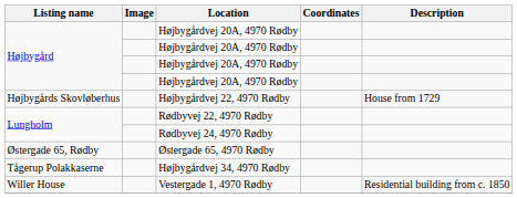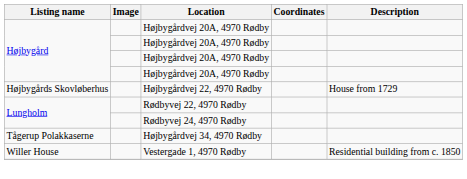 <table class="wikitable sortable">
 <tr>
 <th>Listing name</th>
 <th>Image</th>
 <th>Location</th>
 <th>Coordinates</th>
 <th>Description</th>
 </tr>
 <tr>
 <td rowspan="4"><a href='#'>Højbygård</a></td>
 <td></td>
 <td>Højbygårdvej 20A, 4970 Rødby</td>
 <td></td>
 <td></td>
 </tr>
 <tr>
 <td></td>
 <td>Højbygårdvej 20A, 4970 Rødby</td>
 <td></td>
 <td></td>
 </tr>
 <tr>
 <td></td>
 <td>Højbygårdvej 20A, 4970 Rødby</td>
 <td></td>
 <td></td>
 </tr>
 <tr>
 <td></td>
 <td>Højbygårdvej 20A, 4970 Rødby</td>
 <td></td>
 <td></td>
 </tr>
 <tr>
 <td>Højbygårds Skovløberhus</td>
 <td></td>
 <td>Højbygårdvej 22, 4970 Rødby</td>
 <td></td>
 <td>House from 1729</td>
 </tr>
 <tr>
 <td rowspan="2"><a href='#'>Lungholm</a></td>
 <td></td>
 <td>Rødbyvej 22, 4970 Rødby</td>
 <td></td>
 <td></td>
 </tr>
 <tr>
 <td></td>
 <td>Rødbyvej 24, 4970 Rødby</td>
 <td></td>
 <td></td>
 </tr>
 <tr>
-<td>Østergade 65, Rødby</td>
-<td></td>
-<td>Østergade 65, 4970 Rødby</td>
-<td></td>
-<td></td>
-</tr>
-<tr>
 <td>Tågerup Polakkaserne</td>
 <td></td>
 <td>Højbygårdvej 34, 4970 Rødby</td>
 <td></td>
 <td></td>
 </tr>
 <tr>
 <td>Willer House</td>
 <td></td>
 <td>Vestergade 1, 4970 Rødby</td>
 <td></td>
 <td>Residential building from c. 1850</td>
 </tr>
 <tr>
 </tr>
 </table>
